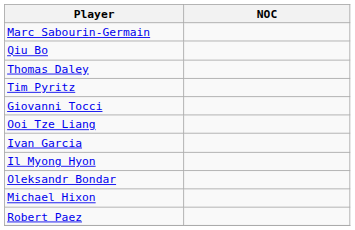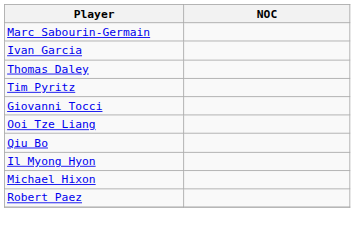 <table class="wikitable">
 <tr>
 <th width=200>Player</th>
 <th width=185>NOC</th>
 </tr>
 <tr>
 <td><a href='#'>Marc Sabourin-Germain</a></td>
 <td></td>
 </tr>
 <tr>
-<td><a href='#'>Qiu Bo</a></td>
+<td><a href='#'>Ivan Garcia</a></td>
 <td></td>
 </tr>
 <tr>
 <td><a href='#'>Thomas Daley</a></td>
 <td></td>
 </tr>
 <tr>
 <td><a href='#'>Tim Pyritz</a></td>
 <td></td>
 </tr>
 <tr>
 <td><a href='#'>Giovanni Tocci</a></td>
 <td></td>
 </tr>
 <tr>
 <td><a href='#'>Ooi Tze Liang</a></td>
 <td></td>
 </tr>
 <tr>
-<td><a href='#'>Ivan Garcia</a></td>
+<td><a href='#'>Qiu Bo</a></td>
 <td></td>
 </tr>
 <tr>
 <td><a href='#'>Il Myong Hyon</a></td>
-<td></td>
-</tr>
-<tr>
-<td><a href='#'>Oleksandr Bondar</a></td>
 <td></td>
 </tr>
 <tr>
 <td><a href='#'>Michael Hixon</a></td>
 <td></td>
 </tr>
 <tr>
 <td><a href='#'>Robert Paez</a></td>
 <td></td>
 </tr>
 <tr>
 </tr>
 </table>
